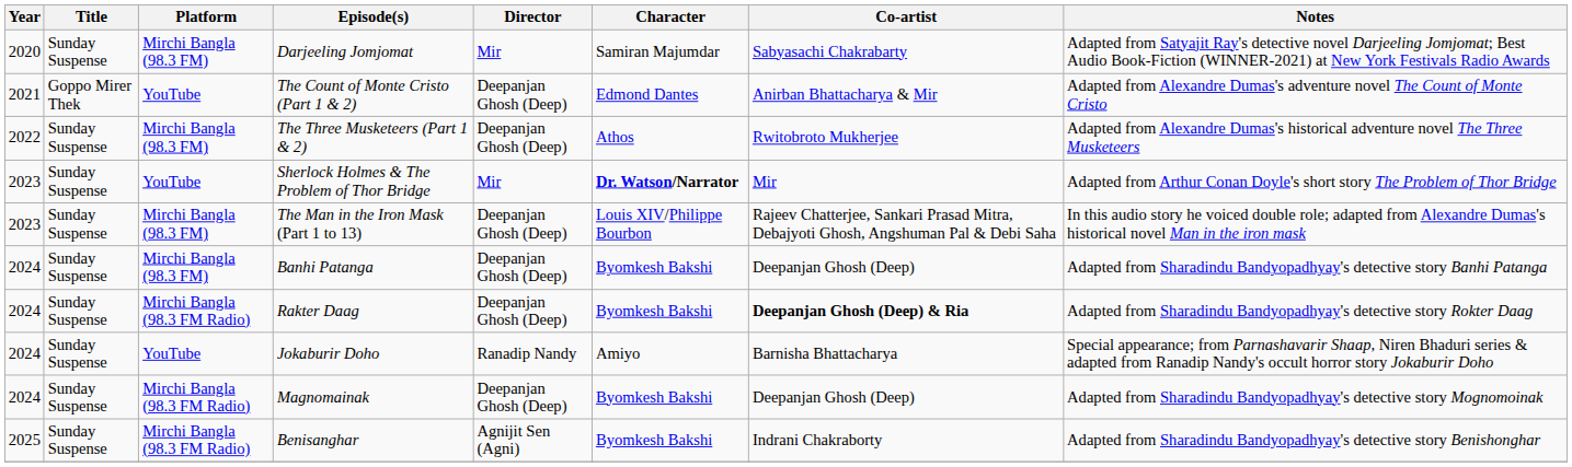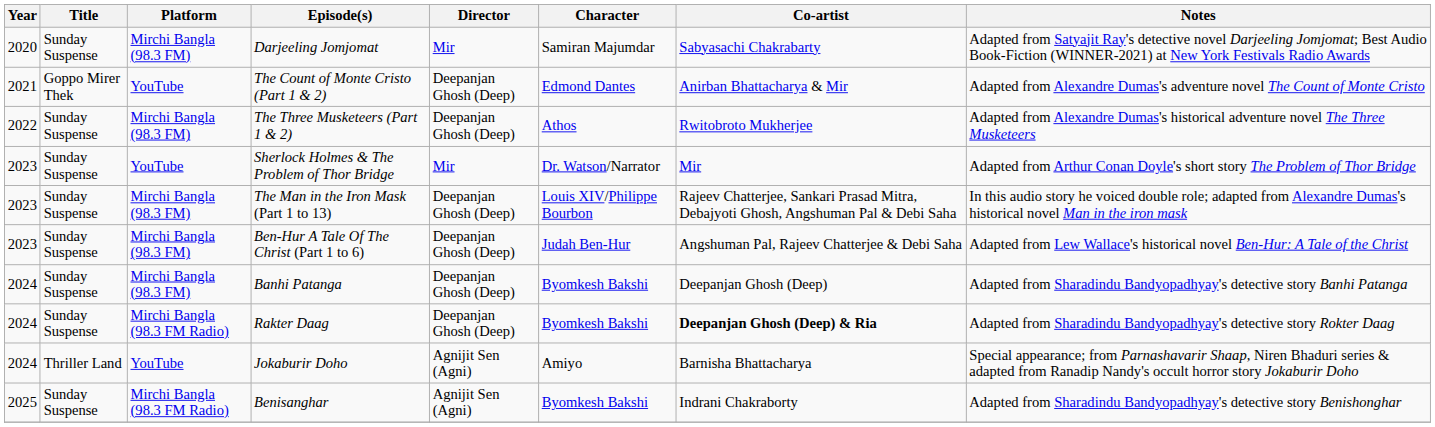 <table class="wikitable sortable">
 <tr>
 <th>Year</th>
 <th>Title</th>
 <th>Platform</th>
 <th>Episode(s)</th>
 <th>Director</th>
 <th>Character</th>
 <th>Co-artist</th>
 <th>Notes</th>
 </tr>
 <tr>
 <td>2020</td>
 <td>Sunday Suspense</td>
 <td><a href='#'>Mirchi Bangla (98.3 FM)</a></td>
 <td><em>Darjeeling Jomjomat</em></td>
 <td><a href='#'>Mir</a></td>
 <td>Samiran Majumdar</td>
 <td><a href='#'>Sabyasachi Chakrabarty</a></td>
 <td>Adapted from <a href='#'>Satyajit Ray</a>'s detective novel <em>Darjeeling Jomjomat</em>; Best Audio Book-Fiction (WINNER-2021) at <a href='#'>New York Festivals Radio Awards</a></td>
 </tr>
 <tr>
 <td>2021</td>
 <td>Goppo Mirer Thek</td>
 <td><a href='#'>YouTube</a></td>
 <td><em>The Count of Monte Cristo (Part 1 & 2)</em></td>
 <td>Deepanjan Ghosh (Deep)</td>
 <td><a href='#'>Edmond Dantes</a></td>
 <td><a href='#'>Anirban Bhattacharya</a> & <a href='#'>Mir</a></td>
 <td>Adapted from <a href='#'>Alexandre Dumas</a>'s adventure novel <em><a href='#'>The Count of Monte Cristo</a></em></td>
 </tr>
 <tr>
 <td>2022</td>
 <td>Sunday Suspense</td>
 <td><a href='#'>Mirchi Bangla (98.3 FM)</a></td>
 <td><em>The Three Musketeers (Part 1 & 2)</em></td>
 <td>Deepanjan Ghosh (Deep)</td>
 <td><a href='#'>Athos</a></td>
 <td><a href='#'>Rwitobroto Mukherjee</a></td>
 <td>Adapted from <a href='#'>Alexandre Dumas</a>'s historical adventure novel <em><a href='#'>The Three Musketeers</a></em></td>
 </tr>
 <tr>
 <td>2023</td>
 <td>Sunday Suspense</td>
 <td><a href='#'>YouTube</a></td>
 <td><em>Sherlock Holmes & The Problem of Thor Bridge</em></td>
 <td><a href='#'>Mir</a></td>
-<td><strong><a href='#'>Dr. Watson</a>/Narrator</strong></td>
+<td><a href='#'>Dr. Watson</a>/Narrator</td>
 <td><a href='#'>Mir</a></td>
 <td>Adapted from <a href='#'>Arthur Conan Doyle</a>'s short story <em><a href='#'>The Problem of Thor Bridge</a></em></td>
 </tr>
 <tr>
 <td>2023</td>
 <td>Sunday Suspense</td>
 <td><a href='#'>Mirchi Bangla (98.3 FM)</a></td>
 <td><em>The Man in the Iron Mask</em> (Part 1 to 13)</td>
 <td>Deepanjan Ghosh (Deep)</td>
 <td><a href='#'>Louis XIV</a>/<a href='#'>Philippe Bourbon</a></td>
 <td>Rajeev Chatterjee, Sankari Prasad Mitra, Debajyoti Ghosh, Angshuman Pal & Debi Saha</td>
 <td>In this audio story he voiced double role; adapted from <a href='#'>Alexandre Dumas</a>'s historical novel <em><a href='#'>Man in the iron mask</a></em></td>
+</tr>
+<tr>
+<td>2023</td>
+<td>Sunday Suspense</td>
+<td><a href='#'>Mirchi Bangla (98.3 FM)</a></td>
+<td><em>Ben-Hur A Tale Of The Christ</em> (Part 1 to 6)</td>
+<td>Deepanjan Ghosh (Deep)</td>
+<td><a href='#'>Judah Ben-Hur</a></td>
+<td>Angshuman Pal, Rajeev Chatterjee & Debi Saha</td>
+<td>Adapted from <a href='#'>Lew Wallace</a>'s historical novel <em><a href='#'>Ben-Hur: A Tale of the Christ</a></em></td>
 </tr>
 <tr>
 <td>2024</td>
 <td>Sunday Suspense</td>
 <td><a href='#'>Mirchi Bangla (98.3 FM)</a></td>
 <td><em>Banhi Patanga</em></td>
 <td>Deepanjan Ghosh (Deep)</td>
 <td><a href='#'>Byomkesh Bakshi</a></td>
 <td>Deepanjan Ghosh (Deep)</td>
 <td>Adapted from <a href='#'>Sharadindu Bandyopadhyay</a>'s detective story <em>Banhi Patanga</em></td>
 </tr>
 <tr>
 <td>2024</td>
 <td>Sunday Suspense</td>
 <td><a href='#'>Mirchi Bangla (98.3 FM Radio)</a></td>
 <td><em>Rakter Daag</em></td>
 <td>Deepanjan Ghosh (Deep)</td>
 <td><a href='#'>Byomkesh Bakshi</a></td>
 <td><strong>Deepanjan Ghosh (Deep) & Ria</strong></td>
 <td>Adapted from <a href='#'>Sharadindu Bandyopadhyay</a>'s detective story <em>Rokter Daag</em></td>
 </tr>
 <tr>
 <td>2024</td>
-<td>Sunday Suspense</td>
+<td>Thriller Land</td>
 <td><a href='#'>YouTube</a></td>
 <td><em>Jokaburir Doho</em></td>
-<td>Ranadip Nandy</td>
+<td>Agnijit Sen (Agni)</td>
 <td>Amiyo</td>
 <td>Barnisha Bhattacharya</td>
 <td>Special appearance; from <em>Parnashavarir Shaap</em>, Niren Bhaduri series & adapted from Ranadip Nandy's occult horror story <em>Jokaburir Doho</em></td>
-</tr>
-<tr>
-<td>2024</td>
-<td>Sunday Suspense</td>
-<td><a href='#'>Mirchi Bangla (98.3 FM Radio)</a></td>
-<td><em>Magnomainak</em></td>
-<td>Deepanjan Ghosh (Deep)</td>
-<td><a href='#'>Byomkesh Bakshi</a></td>
-<td>Deepanjan Ghosh (Deep)</td>
-<td>Adapted from <a href='#'>Sharadindu Bandyopadhyay</a>'s detective story <em>Mognomoinak</em></td>
 </tr>
 <tr>
 <td>2025</td>
 <td>Sunday Suspense</td>
 <td><a href='#'>Mirchi Bangla (98.3 FM Radio)</a></td>
 <td><em>Benisanghar</em></td>
 <td>Agnijit Sen (Agni)</td>
 <td><a href='#'>Byomkesh Bakshi</a></td>
 <td>Indrani Chakraborty</td>
 <td>Adapted from <a href='#'>Sharadindu Bandyopadhyay</a>'s detective story <em>Benishonghar</em></td>
 </tr>
 <tr>
 </tr>
 </table>
